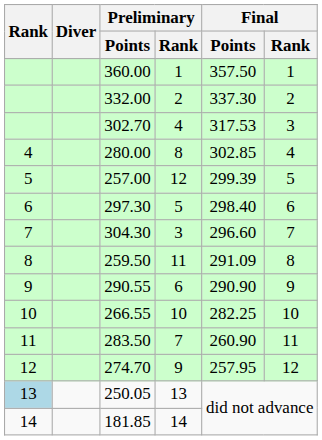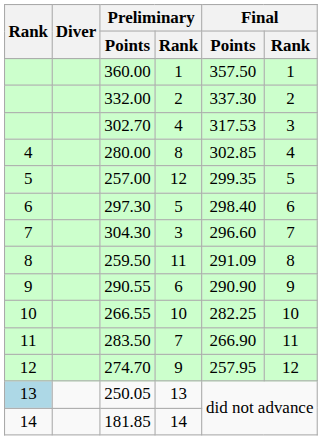 <table class="wikitable sortable" style="text-align:center">
 <tr>
 <th rowspan=2>Rank</th>
 <th rowspan=2>Diver</th>
 <th colspan=2>Preliminary</th>
 <th colspan=2>Final</th>
 </tr>
 <tr>
 <th>Points</th>
 <th>Rank</th>
 <th>Points</th>
 <th>Rank</th>
 </tr>
 <tr bgcolor=ccffcc>
 <td></td>
 <td align=left></td>
 <td>360.00</td>
 <td>1</td>
 <td>357.50</td>
 <td>1</td>
 </tr>
 <tr bgcolor=ccffcc>
 <td></td>
 <td align=left></td>
 <td>332.00</td>
 <td>2</td>
 <td>337.30</td>
 <td>2</td>
 </tr>
 <tr bgcolor=ccffcc>
 <td></td>
 <td align=left></td>
 <td>302.70</td>
 <td>4</td>
 <td>317.53</td>
 <td>3</td>
 </tr>
 <tr bgcolor=ccffcc>
 <td>4</td>
 <td align=left></td>
 <td>280.00</td>
 <td>8</td>
 <td>302.85</td>
 <td>4</td>
 </tr>
 <tr bgcolor=ccffcc>
 <td>5</td>
 <td align=left></td>
 <td>257.00</td>
 <td>12</td>
-<td>299.39</td>
+<td>299.35</td>
 <td>5</td>
 </tr>
 <tr bgcolor=ccffcc>
 <td>6</td>
 <td align=left></td>
 <td>297.30</td>
 <td>5</td>
 <td>298.40</td>
 <td>6</td>
 </tr>
 <tr bgcolor=ccffcc>
 <td>7</td>
 <td align=left></td>
 <td>304.30</td>
 <td>3</td>
 <td>296.60</td>
 <td>7</td>
 </tr>
 <tr bgcolor=ccffcc>
 <td>8</td>
 <td align=left></td>
 <td>259.50</td>
 <td>11</td>
 <td>291.09</td>
 <td>8</td>
 </tr>
 <tr bgcolor=ccffcc>
 <td>9</td>
 <td align=left></td>
 <td>290.55</td>
 <td>6</td>
 <td>290.90</td>
 <td>9</td>
 </tr>
 <tr bgcolor=ccffcc>
 <td>10</td>
 <td align=left></td>
 <td>266.55</td>
 <td>10</td>
 <td>282.25</td>
 <td>10</td>
 </tr>
 <tr bgcolor=ccffcc>
 <td>11</td>
 <td align=left></td>
 <td>283.50</td>
 <td>7</td>
-<td>260.90</td>
+<td>266.90</td>
 <td>11</td>
 </tr>
 <tr bgcolor=ccffcc>
 <td>12</td>
 <td align=left></td>
 <td>274.70</td>
 <td>9</td>
 <td>257.95</td>
 <td>12</td>
 </tr>
 <tr>
 <td style="background: lightblue;">13</td>
 <td align=left></td>
 <td>250.05</td>
 <td>13</td>
 <td colspan=2 rowspan=2>did not advance</td>
 </tr>
 <tr>
 <td>14</td>
 <td align=left></td>
 <td>181.85</td>
 <td>14</td>
 </tr>
 </table>
